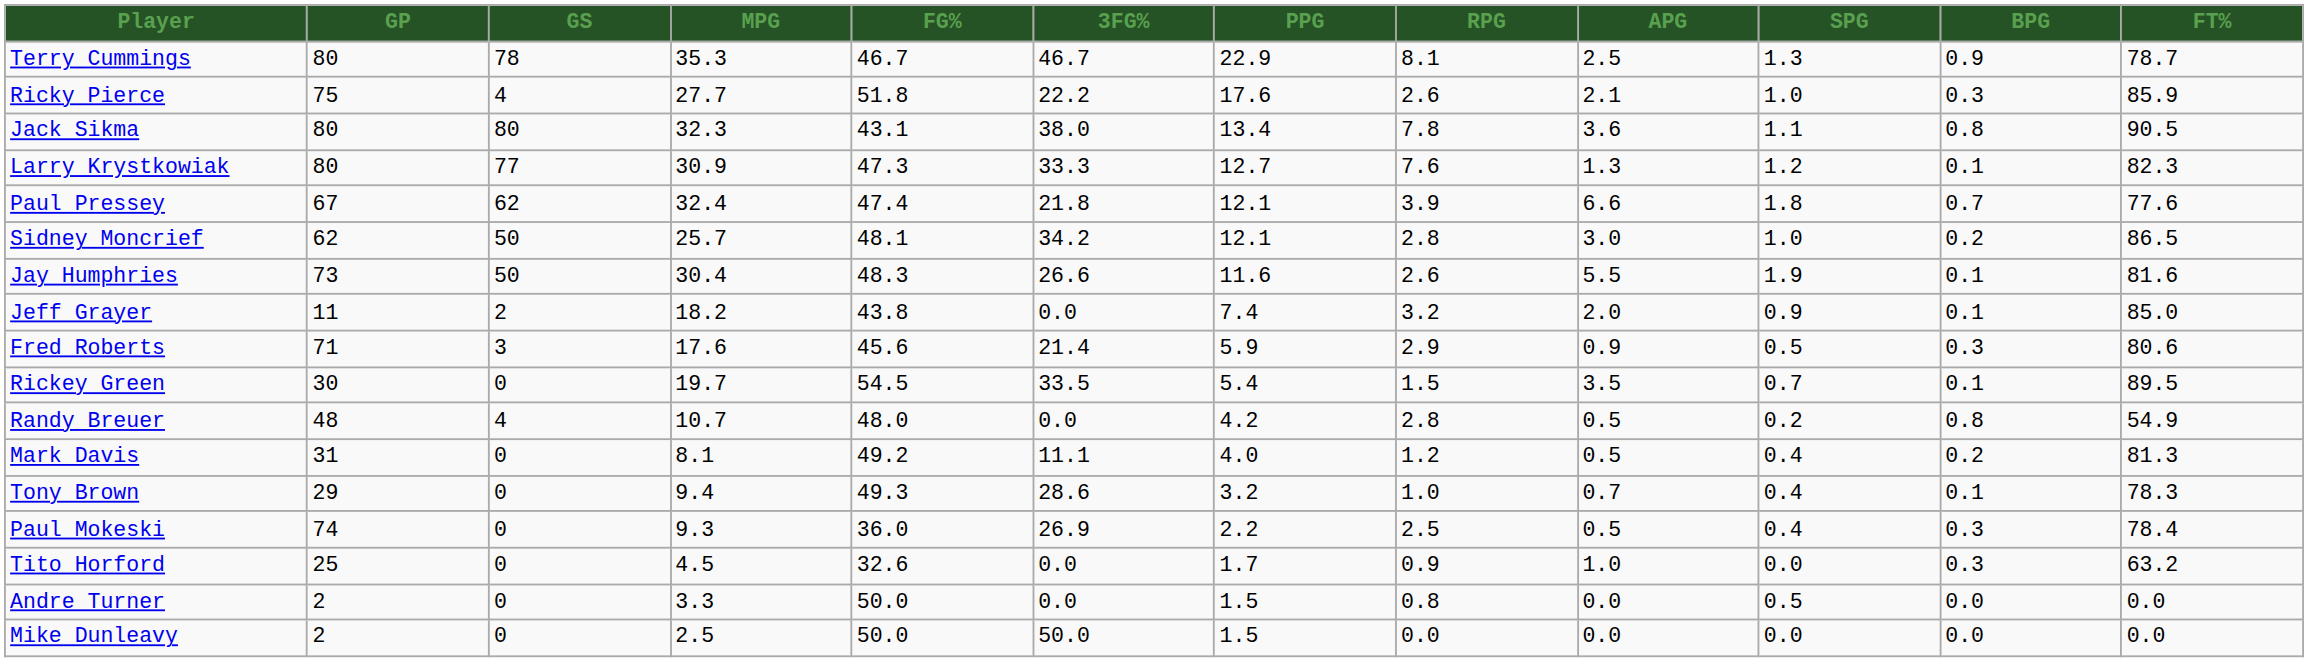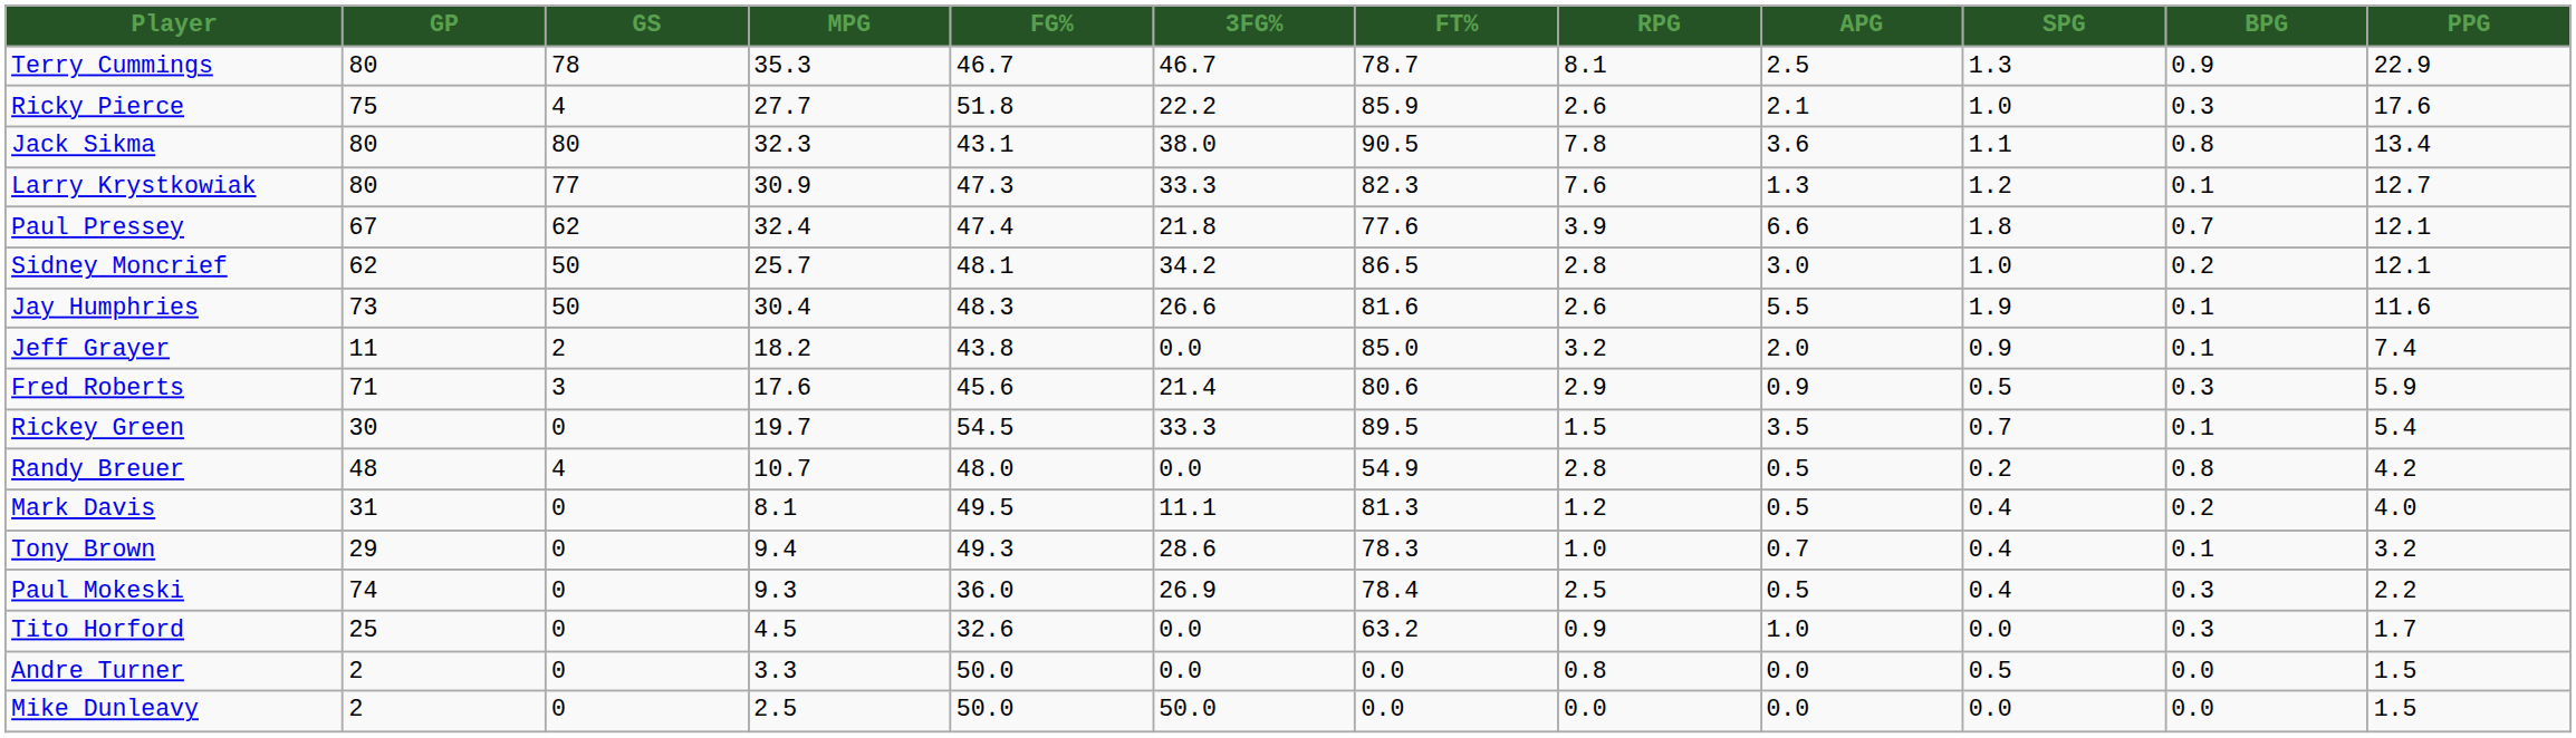 <table class="wikitable sortable" style="font-size: 90%">
 <tr>
 <th style="background:#255325; color:#59A04F" width="10%">Player</th>
 <th style="background:#255325; color:#59A04F" width="6%">GP</th>
 <th style="background:#255325; color:#59A04F" width="6%">GS</th>
 <th style="background:#255325; color:#59A04F" width="6%">MPG</th>
 <th style="background:#255325; color:#59A04F" width="6%">FG%</th>
 <th style="background:#255325; color:#59A04F" width="6%">3FG%</th>
-<th style="background:#255325; color:#59A04F" width="6%">PPG</th>
+<th style="background:#255325; color:#59A04F" width="6%">FT%</th>
 <th style="background:#255325; color:#59A04F" width="6%">RPG</th>
 <th style="background:#255325; color:#59A04F" width="6%">APG</th>
 <th style="background:#255325; color:#59A04F" width="6%">SPG</th>
 <th style="background:#255325; color:#59A04F" width="6%">BPG</th>
-<th style="background:#255325; color:#59A04F" width="6%">FT%</th>
+<th style="background:#255325; color:#59A04F" width="6%">PPG</th>
 </tr>
 <tr>
 <td><a href='#'>Terry Cummings</a></td>
 <td>80</td>
 <td>78</td>
 <td>35.3</td>
 <td>46.7</td>
 <td>46.7</td>
-<td>22.9</td>
+<td>78.7</td>
 <td>8.1</td>
 <td>2.5</td>
 <td>1.3</td>
 <td>0.9</td>
-<td>78.7</td>
+<td>22.9</td>
 </tr>
 <tr>
 <td><a href='#'>Ricky Pierce</a></td>
 <td>75</td>
 <td>4</td>
 <td>27.7</td>
 <td>51.8</td>
 <td>22.2</td>
-<td>17.6</td>
+<td>85.9</td>
 <td>2.6</td>
 <td>2.1</td>
 <td>1.0</td>
 <td>0.3</td>
-<td>85.9</td>
+<td>17.6</td>
 </tr>
 <tr>
 <td><a href='#'>Jack Sikma</a></td>
 <td>80</td>
 <td>80</td>
 <td>32.3</td>
 <td>43.1</td>
 <td>38.0</td>
-<td>13.4</td>
+<td>90.5</td>
 <td>7.8</td>
 <td>3.6</td>
 <td>1.1</td>
 <td>0.8</td>
-<td>90.5</td>
+<td>13.4</td>
 </tr>
 <tr>
 <td><a href='#'>Larry Krystkowiak</a></td>
 <td>80</td>
 <td>77</td>
 <td>30.9</td>
 <td>47.3</td>
 <td>33.3</td>
-<td>12.7</td>
+<td>82.3</td>
 <td>7.6</td>
 <td>1.3</td>
 <td>1.2</td>
 <td>0.1</td>
-<td>82.3</td>
+<td>12.7</td>
 </tr>
 <tr>
 <td><a href='#'>Paul Pressey</a></td>
 <td>67</td>
 <td>62</td>
 <td>32.4</td>
 <td>47.4</td>
 <td>21.8</td>
-<td>12.1</td>
+<td>77.6</td>
 <td>3.9</td>
 <td>6.6</td>
 <td>1.8</td>
 <td>0.7</td>
-<td>77.6</td>
+<td>12.1</td>
 </tr>
 <tr>
 <td><a href='#'>Sidney Moncrief</a></td>
 <td>62</td>
 <td>50</td>
 <td>25.7</td>
 <td>48.1</td>
 <td>34.2</td>
-<td>12.1</td>
+<td>86.5</td>
 <td>2.8</td>
 <td>3.0</td>
 <td>1.0</td>
 <td>0.2</td>
-<td>86.5</td>
+<td>12.1</td>
 </tr>
 <tr>
 <td><a href='#'>Jay Humphries</a></td>
 <td>73</td>
 <td>50</td>
 <td>30.4</td>
 <td>48.3</td>
 <td>26.6</td>
-<td>11.6</td>
+<td>81.6</td>
 <td>2.6</td>
 <td>5.5</td>
 <td>1.9</td>
 <td>0.1</td>
-<td>81.6</td>
+<td>11.6</td>
 </tr>
 <tr>
 <td><a href='#'>Jeff Grayer</a></td>
 <td>11</td>
 <td>2</td>
 <td>18.2</td>
 <td>43.8</td>
 <td>0.0</td>
-<td>7.4</td>
+<td>85.0</td>
 <td>3.2</td>
 <td>2.0</td>
 <td>0.9</td>
 <td>0.1</td>
-<td>85.0</td>
+<td>7.4</td>
 </tr>
 <tr>
 <td><a href='#'>Fred Roberts</a></td>
 <td>71</td>
 <td>3</td>
 <td>17.6</td>
 <td>45.6</td>
 <td>21.4</td>
-<td>5.9</td>
+<td>80.6</td>
 <td>2.9</td>
 <td>0.9</td>
 <td>0.5</td>
 <td>0.3</td>
-<td>80.6</td>
+<td>5.9</td>
 </tr>
 <tr>
 <td><a href='#'>Rickey Green</a></td>
 <td>30</td>
 <td>0</td>
 <td>19.7</td>
 <td>54.5</td>
-<td>33.5</td>
-<td>5.4</td>
+<td>33.3</td>
+<td>89.5</td>
 <td>1.5</td>
 <td>3.5</td>
 <td>0.7</td>
 <td>0.1</td>
-<td>89.5</td>
+<td>5.4</td>
 </tr>
 <tr>
 <td><a href='#'>Randy Breuer</a></td>
 <td>48</td>
 <td>4</td>
 <td>10.7</td>
 <td>48.0</td>
 <td>0.0</td>
-<td>4.2</td>
+<td>54.9</td>
 <td>2.8</td>
 <td>0.5</td>
 <td>0.2</td>
 <td>0.8</td>
-<td>54.9</td>
+<td>4.2</td>
 </tr>
 <tr>
 <td><a href='#'>Mark Davis</a></td>
 <td>31</td>
 <td>0</td>
 <td>8.1</td>
-<td>49.2</td>
+<td>49.5</td>
 <td>11.1</td>
-<td>4.0</td>
+<td>81.3</td>
 <td>1.2</td>
 <td>0.5</td>
 <td>0.4</td>
 <td>0.2</td>
-<td>81.3</td>
+<td>4.0</td>
 </tr>
 <tr>
 <td><a href='#'>Tony Brown</a></td>
 <td>29</td>
 <td>0</td>
 <td>9.4</td>
 <td>49.3</td>
 <td>28.6</td>
-<td>3.2</td>
+<td>78.3</td>
 <td>1.0</td>
 <td>0.7</td>
 <td>0.4</td>
 <td>0.1</td>
-<td>78.3</td>
+<td>3.2</td>
 </tr>
 <tr>
 <td><a href='#'>Paul Mokeski</a></td>
 <td>74</td>
 <td>0</td>
 <td>9.3</td>
 <td>36.0</td>
 <td>26.9</td>
-<td>2.2</td>
+<td>78.4</td>
 <td>2.5</td>
 <td>0.5</td>
 <td>0.4</td>
 <td>0.3</td>
-<td>78.4</td>
+<td>2.2</td>
 </tr>
 <tr>
 <td><a href='#'>Tito Horford</a></td>
 <td>25</td>
 <td>0</td>
 <td>4.5</td>
 <td>32.6</td>
 <td>0.0</td>
-<td>1.7</td>
+<td>63.2</td>
 <td>0.9</td>
 <td>1.0</td>
 <td>0.0</td>
 <td>0.3</td>
-<td>63.2</td>
+<td>1.7</td>
 </tr>
 <tr>
 <td><a href='#'>Andre Turner</a></td>
 <td>2</td>
 <td>0</td>
 <td>3.3</td>
 <td>50.0</td>
 <td>0.0</td>
-<td>1.5</td>
+<td>0.0</td>
 <td>0.8</td>
 <td>0.0</td>
 <td>0.5</td>
 <td>0.0</td>
-<td>0.0</td>
+<td>1.5</td>
 </tr>
 <tr>
 <td><a href='#'>Mike Dunleavy</a></td>
 <td>2</td>
 <td>0</td>
 <td>2.5</td>
 <td>50.0</td>
 <td>50.0</td>
-<td>1.5</td>
 <td>0.0</td>
 <td>0.0</td>
 <td>0.0</td>
 <td>0.0</td>
 <td>0.0</td>
+<td>1.5</td>
 </tr>
 </table>
